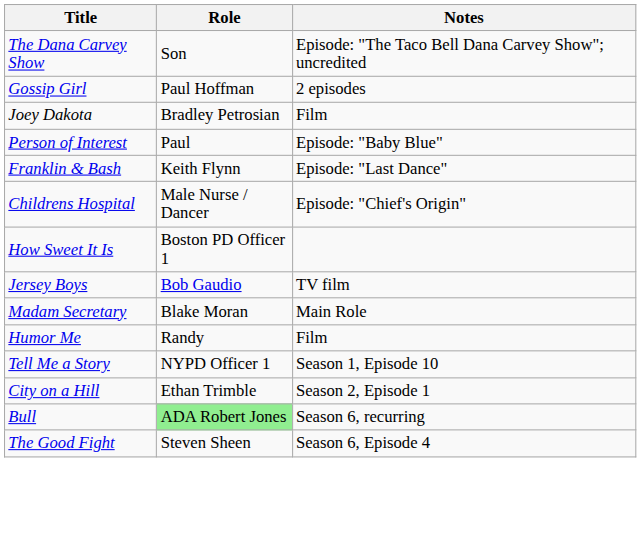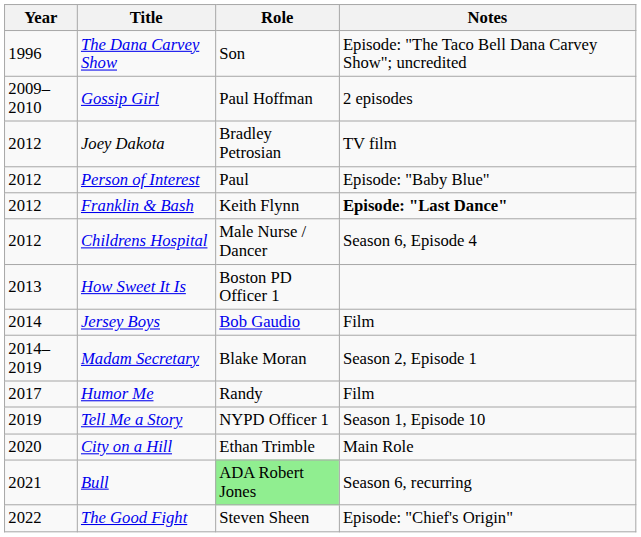 <table class="wikitable sortable">
 <tr>
+<th>Year</th>
 <th>Title</th>
 <th>Role</th>
 <th class="unsortable">Notes</th>
 </tr>
 <tr>
+<td>1996</td>
 <td><em><a href='#'>The Dana Carvey Show</a></em></td>
 <td>Son</td>
 <td>Episode: "The Taco Bell Dana Carvey Show"; uncredited</td>
 </tr>
 <tr>
+<td>2009–2010</td>
 <td><em><a href='#'>Gossip Girl</a></em></td>
 <td>Paul Hoffman</td>
 <td>2 episodes</td>
 </tr>
 <tr>
+<td>2012</td>
 <td><em>Joey Dakota</em></td>
 <td>Bradley Petrosian</td>
-<td>Film</td>
+<td>TV film</td>
 </tr>
 <tr>
+<td>2012</td>
 <td><em><a href='#'>Person of Interest</a></em></td>
 <td>Paul</td>
 <td>Episode: "Baby Blue"</td>
 </tr>
 <tr>
+<td>2012</td>
 <td><em><a href='#'>Franklin & Bash</a></em></td>
 <td>Keith Flynn</td>
-<td>Episode: "Last Dance"</td>
+<td><strong>Episode: "Last Dance"</strong></td>
 </tr>
 <tr>
+<td>2012</td>
 <td><em><a href='#'>Childrens Hospital</a></em></td>
 <td>Male Nurse / Dancer</td>
-<td>Episode: "Chief's Origin"</td>
+<td>Season 6, Episode 4</td>
 </tr>
 <tr>
+<td>2013</td>
 <td><em><a href='#'>How Sweet It Is</a></em></td>
 <td>Boston PD Officer 1</td>
 <td></td>
 </tr>
 <tr>
+<td>2014</td>
 <td><em><a href='#'>Jersey Boys</a></em></td>
 <td><a href='#'>Bob Gaudio</a></td>
-<td>TV film</td>
+<td>Film</td>
 </tr>
 <tr>
+<td>2014–2019</td>
 <td><em><a href='#'>Madam Secretary</a></em></td>
 <td>Blake Moran</td>
-<td>Main Role</td>
+<td>Season 2, Episode 1</td>
 </tr>
 <tr>
+<td>2017</td>
 <td><em><a href='#'>Humor Me</a></em></td>
 <td>Randy</td>
 <td>Film</td>
 </tr>
 <tr>
+<td>2019</td>
 <td><em><a href='#'>Tell Me a Story</a></em></td>
 <td>NYPD Officer 1</td>
 <td>Season 1, Episode 10</td>
 </tr>
 <tr>
+<td>2020</td>
 <td><em><a href='#'>City on a Hill</a></em></td>
 <td>Ethan Trimble</td>
-<td>Season 2, Episode 1</td>
+<td>Main Role</td>
 </tr>
 <tr>
+<td>2021</td>
 <td><em><a href='#'>Bull</a></em></td>
 <td style="background: lightgreen;">ADA Robert Jones</td>
 <td>Season 6, recurring</td>
 </tr>
 <tr>
+<td>2022</td>
 <td><em><a href='#'>The Good Fight</a></em></td>
 <td>Steven Sheen</td>
-<td>Season 6, Episode 4</td>
+<td>Episode: "Chief's Origin"</td>
 </tr>
 </table>
